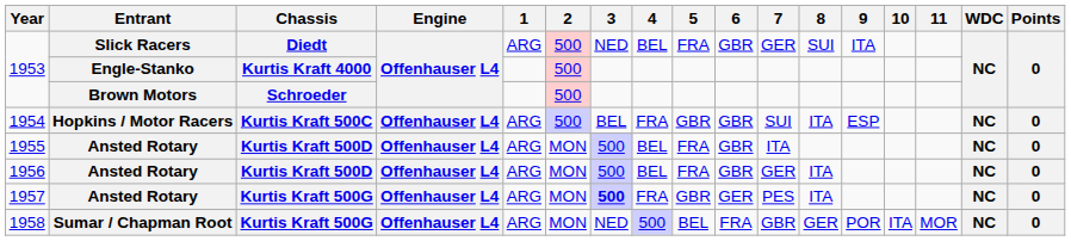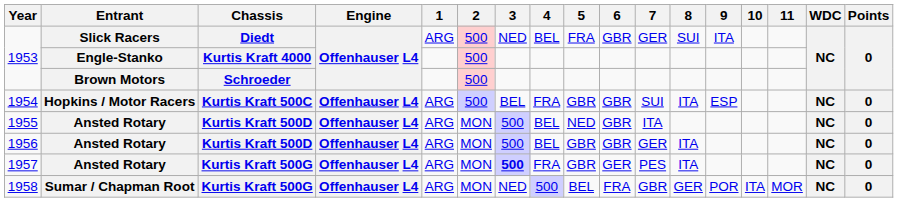 <table class="wikitable" style="text-align:center; font-size:90%">
 <tr>
 <th>Year</th>
 <th>Entrant</th>
 <th>Chassis</th>
 <th>Engine</th>
 <th>1</th>
 <th>2</th>
 <th>3</th>
 <th>4</th>
 <th>5</th>
 <th>6</th>
 <th>7</th>
 <th>8</th>
 <th>9</th>
 <th>10</th>
 <th>11</th>
 <th>WDC</th>
 <th>Points</th>
 </tr>
 <tr>
 <td rowspan=3><a href='#'>1953</a></td>
 <th>Slick Racers</th>
 <th><a href='#'>Diedt</a></th>
 <th rowspan=3><a href='#'>Offenhauser</a> <a href='#'>L4</a></th>
 <td><a href='#'>ARG</a></td>
 <td style="background:#FFCFCF;"><a href='#'>500</a><br></td>
 <td><a href='#'>NED</a></td>
 <td><a href='#'>BEL</a></td>
 <td><a href='#'>FRA</a></td>
 <td><a href='#'>GBR</a></td>
 <td><a href='#'>GER</a></td>
 <td><a href='#'>SUI</a></td>
 <td><a href='#'>ITA</a></td>
 <td></td>
 <td></td>
 <th rowspan=3>NC</th>
 <th rowspan=3>0</th>
 </tr>
 <tr>
 <th>Engle-Stanko</th>
 <th><a href='#'>Kurtis Kraft 4000</a></th>
 <td></td>
 <td style="background:#FFCFCF;"><a href='#'>500</a><br></td>
 <td></td>
 <td></td>
 <td></td>
 <td></td>
 <td></td>
 <td></td>
 <td></td>
 <td></td>
 <td></td>
 </tr>
 <tr>
 <th>Brown Motors</th>
 <th><a href='#'>Schroeder</a></th>
 <td></td>
 <td style="background:#FFCFCF;"><a href='#'>500</a><br></td>
 <td></td>
 <td></td>
 <td></td>
 <td></td>
 <td></td>
 <td></td>
 <td></td>
 <td></td>
 <td></td>
 </tr>
 <tr>
 <td><a href='#'>1954</a></td>
 <th>Hopkins / Motor Racers</th>
 <th><a href='#'>Kurtis Kraft 500C</a></th>
 <th><a href='#'>Offenhauser</a> <a href='#'>L4</a></th>
 <td><a href='#'>ARG</a></td>
 <td style="background:#CFCFFF;"><a href='#'>500</a><br></td>
 <td><a href='#'>BEL</a></td>
 <td><a href='#'>FRA</a></td>
 <td><a href='#'>GBR</a></td>
 <td><a href='#'>GBR</a></td>
 <td><a href='#'>SUI</a></td>
 <td><a href='#'>ITA</a></td>
 <td><a href='#'>ESP</a></td>
 <td></td>
 <td></td>
 <th>NC</th>
 <th>0</th>
 </tr>
 <tr>
 <td><a href='#'>1955</a></td>
 <th>Ansted Rotary</th>
 <th><a href='#'>Kurtis Kraft 500D</a></th>
 <th><a href='#'>Offenhauser</a> <a href='#'>L4</a></th>
 <td><a href='#'>ARG</a></td>
 <td><a href='#'>MON</a></td>
 <td style="background:#CFCFFF;"><a href='#'>500</a><br></td>
 <td><a href='#'>BEL</a></td>
-<td><a href='#'>FRA</a></td>
+<td><a href='#'>NED</a></td>
 <td><a href='#'>GBR</a></td>
 <td><a href='#'>ITA</a></td>
 <td></td>
 <td></td>
 <td></td>
 <td></td>
 <th>NC</th>
 <th>0</th>
 </tr>
 <tr>
 <td><a href='#'>1956</a></td>
 <th>Ansted Rotary</th>
 <th><a href='#'>Kurtis Kraft 500D</a></th>
 <th><a href='#'>Offenhauser</a> <a href='#'>L4</a></th>
 <td><a href='#'>ARG</a></td>
 <td><a href='#'>MON</a></td>
 <td style="background:#CFCFFF;"><a href='#'>500</a><br></td>
 <td><a href='#'>BEL</a></td>
-<td><a href='#'>FRA</a></td>
+<td><a href='#'>GBR</a></td>
 <td><a href='#'>GBR</a></td>
 <td><a href='#'>GER</a></td>
 <td><a href='#'>ITA</a></td>
 <td></td>
 <td></td>
 <td></td>
 <th>NC</th>
 <th>0</th>
 </tr>
 <tr>
 <td><a href='#'>1957</a></td>
 <th>Ansted Rotary</th>
 <th><a href='#'>Kurtis Kraft 500G</a></th>
 <th><a href='#'>Offenhauser</a> <a href='#'>L4</a></th>
 <td><a href='#'>ARG</a></td>
 <td><a href='#'>MON</a></td>
 <td style="background:#CFCFFF;"><strong><a href='#'>500</a></strong><br></td>
 <td><a href='#'>FRA</a></td>
 <td><a href='#'>GBR</a></td>
 <td><a href='#'>GER</a></td>
 <td><a href='#'>PES</a></td>
 <td><a href='#'>ITA</a></td>
 <td></td>
 <td></td>
 <td></td>
 <th>NC</th>
 <th>0</th>
 </tr>
 <tr>
 <td><a href='#'>1958</a></td>
 <th>Sumar / Chapman Root</th>
 <th><a href='#'>Kurtis Kraft 500G</a></th>
 <th><a href='#'>Offenhauser</a> <a href='#'>L4</a></th>
 <td><a href='#'>ARG</a></td>
 <td><a href='#'>MON</a></td>
 <td><a href='#'>NED</a></td>
 <td style="background:#CFCFFF;"><a href='#'>500</a><br></td>
 <td><a href='#'>BEL</a></td>
 <td><a href='#'>FRA</a></td>
 <td><a href='#'>GBR</a></td>
 <td><a href='#'>GER</a></td>
 <td><a href='#'>POR</a></td>
 <td><a href='#'>ITA</a></td>
 <td><a href='#'>MOR</a></td>
 <th>NC</th>
 <th>0</th>
 </tr>
 </table>
